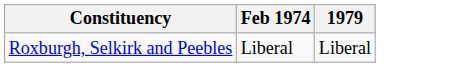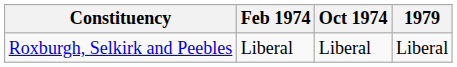 <table class="wikitable">
 <tr>
 <th>Constituency</th>
 <th>Feb 1974</th>
+<th>Oct 1974</th>
 <th>1979</th>
 </tr>
 <tr>
 <td><a href='#'>Roxburgh, Selkirk and Peebles</a></td>
 <td bgcolor=>Liberal</td>
 <td bgcolor=>Liberal</td>
+<td bgcolor=>Liberal</td>
 </tr>
 </table>
